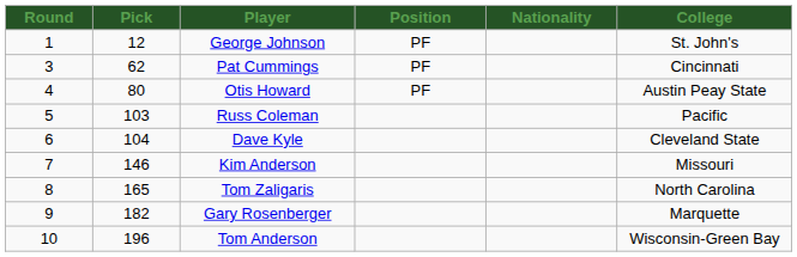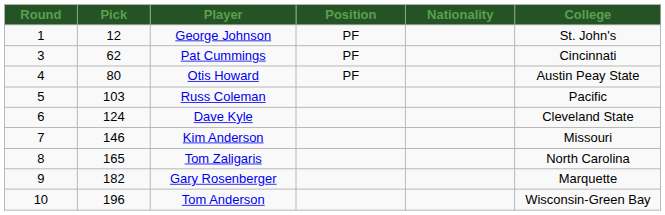 <table class="wikitable sortable sortable">
 <tr>
 <th style="background:#255325; color:#59A04F" width="10%">Round</th>
 <th style="background:#255325; color:#59A04F" width="10%">Pick</th>
 <th style="background:#255325; color:#59A04F" width="20%">Player</th>
 <th style="background:#255325; color:#59A04F" width="15%">Position</th>
 <th style="background:#255325; color:#59A04F" width="15%">Nationality</th>
 <th style="background:#255325; color:#59A04F" width="20%">College</th>
 </tr>
 <tr style="text-align: center">
 <td>1</td>
 <td>12</td>
 <td><a href='#'>George Johnson</a></td>
 <td>PF</td>
 <td></td>
 <td>St. John's</td>
 </tr>
 <tr style="text-align: center">
 <td>3</td>
 <td>62</td>
 <td><a href='#'>Pat Cummings</a></td>
 <td>PF</td>
 <td></td>
 <td>Cincinnati</td>
 </tr>
 <tr style="text-align: center">
 <td>4</td>
 <td>80</td>
 <td><a href='#'>Otis Howard</a></td>
 <td>PF</td>
 <td></td>
 <td>Austin Peay State</td>
 </tr>
 <tr style="text-align: center">
 <td>5</td>
 <td>103</td>
 <td><a href='#'>Russ Coleman</a></td>
 <td></td>
 <td></td>
 <td>Pacific</td>
 </tr>
 <tr style="text-align: center">
 <td>6</td>
-<td>104</td>
+<td>124</td>
 <td><a href='#'>Dave Kyle</a></td>
 <td></td>
 <td></td>
 <td>Cleveland State</td>
 </tr>
 <tr style="text-align: center">
 <td>7</td>
 <td>146</td>
 <td><a href='#'>Kim Anderson</a></td>
 <td></td>
 <td></td>
 <td>Missouri</td>
 </tr>
 <tr style="text-align: center">
 <td>8</td>
 <td>165</td>
 <td><a href='#'>Tom Zaligaris</a></td>
 <td></td>
 <td></td>
 <td>North Carolina</td>
 </tr>
 <tr style="text-align: center">
 <td>9</td>
 <td>182</td>
 <td><a href='#'>Gary Rosenberger</a></td>
 <td></td>
 <td></td>
 <td>Marquette</td>
 </tr>
 <tr style="text-align: center">
 <td>10</td>
 <td>196</td>
 <td><a href='#'>Tom Anderson</a></td>
 <td></td>
 <td></td>
 <td>Wisconsin-Green Bay</td>
 </tr>
 </table>
